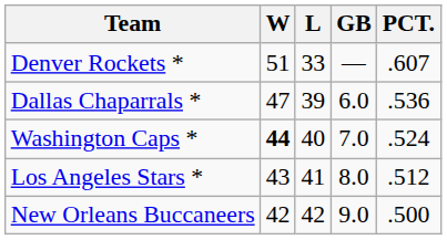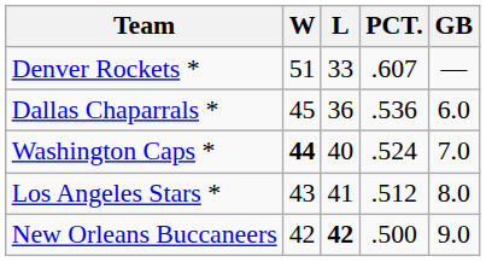 <table class="wikitable" style="text-align:center;">
 <tr>
 <th>Team</th>
 <th>W</th>
 <th>L</th>
+<th>PCT.</th>
 <th>GB</th>
-<th>PCT.</th>
 </tr>
 <tr>
 <td align="left"><a href='#'>Denver Rockets</a> *</td>
 <td>51</td>
 <td>33</td>
+<td>.607</td>
 <td>—</td>
-<td>.607</td>
 </tr>
 <tr>
 <td align="left"><a href='#'>Dallas Chaparrals</a> *</td>
-<td>47</td>
-<td>39</td>
+<td>45</td>
+<td>36</td>
+<td>.536</td>
 <td>6.0</td>
-<td>.536</td>
 </tr>
 <tr>
 <td align="left"><a href='#'>Washington Caps</a> *</td>
 <td><strong>44</strong></td>
 <td>40</td>
+<td>.524</td>
 <td>7.0</td>
-<td>.524</td>
 </tr>
 <tr>
 <td align="left"><a href='#'>Los Angeles Stars</a> *</td>
 <td>43</td>
 <td>41</td>
+<td>.512</td>
 <td>8.0</td>
-<td>.512</td>
 </tr>
 <tr>
 <td align="left"><a href='#'>New Orleans Buccaneers</a></td>
 <td>42</td>
-<td>42</td>
+<td><strong>42</strong></td>
+<td>.500</td>
 <td>9.0</td>
-<td>.500</td>
 </tr>
 </table>
